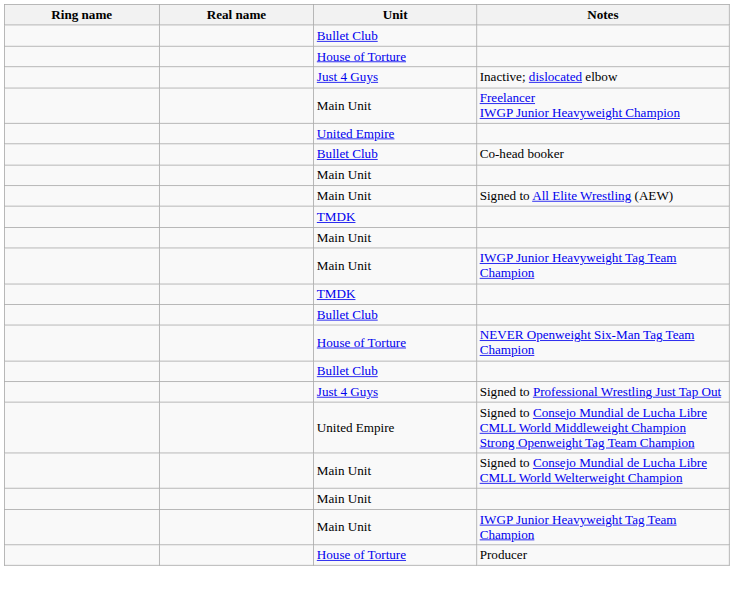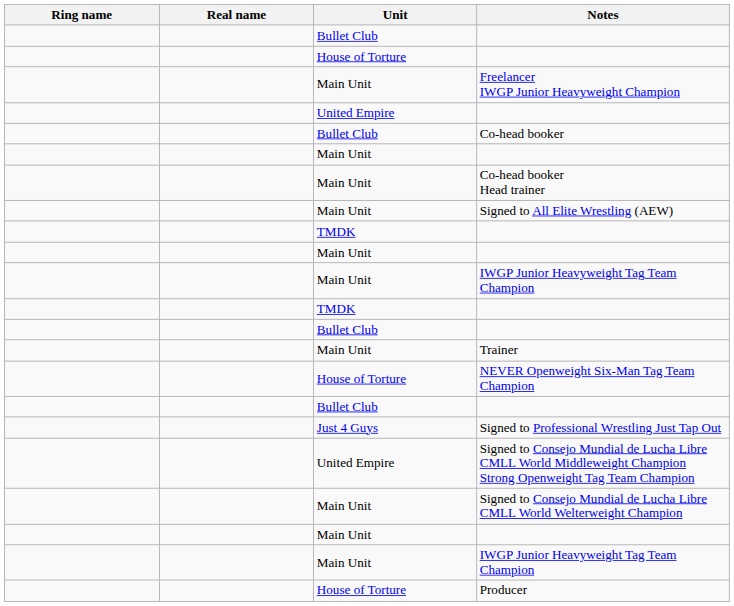 <table class="wikitable sortable" width="70%;">
 <tr>
 <th width="19%">Ring name</th>
 <th width="19%">Real name</th>
 <th width="20%">Unit</th>
 <th width="31%">Notes</th>
 </tr>
 <tr>
 <td></td>
 <td></td>
 <td><a href='#'>Bullet Club</a></td>
 <td></td>
 </tr>
 <tr>
 <td></td>
 <td></td>
 <td><a href='#'>House of Torture</a></td>
 <td></td>
-</tr>
-<tr>
-<td></td>
-<td></td>
-<td><a href='#'>Just 4 Guys</a></td>
-<td>Inactive; <a href='#'>dislocated</a> elbow</td>
 </tr>
 <tr>
 <td></td>
 <td></td>
 <td>Main Unit</td>
 <td><a href='#'>Freelancer</a><br><a href='#'>IWGP Junior Heavyweight Champion</a></td>
 </tr>
 <tr>
 <td></td>
 <td></td>
 <td><a href='#'>United Empire</a></td>
 <td></td>
 </tr>
 <tr>
 <td></td>
 <td></td>
 <td><a href='#'>Bullet Club</a></td>
 <td>Co-head booker</td>
 </tr>
 <tr>
 <td></td>
 <td></td>
 <td>Main Unit</td>
 <td></td>
+</tr>
+<tr>
+<td></td>
+<td></td>
+<td>Main Unit</td>
+<td>Co-head booker<br>Head trainer</td>
 </tr>
 <tr>
 <td></td>
 <td></td>
 <td>Main Unit</td>
 <td>Signed to <a href='#'>All Elite Wrestling</a> (AEW)</td>
 </tr>
 <tr>
 <td></td>
 <td></td>
 <td><a href='#'>TMDK</a></td>
 <td></td>
 </tr>
 <tr>
 <td></td>
 <td></td>
 <td>Main Unit</td>
 <td></td>
 </tr>
 <tr>
 <td></td>
 <td></td>
 <td>Main Unit</td>
 <td><a href='#'>IWGP Junior Heavyweight Tag Team Champion</a></td>
 </tr>
 <tr>
 <td></td>
 <td></td>
 <td><a href='#'>TMDK</a></td>
 <td></td>
 </tr>
 <tr>
 <td></td>
 <td></td>
 <td><a href='#'>Bullet Club</a></td>
 <td></td>
+</tr>
+<tr>
+<td></td>
+<td></td>
+<td>Main Unit</td>
+<td>Trainer</td>
 </tr>
 <tr>
 <td></td>
 <td></td>
 <td><a href='#'>House of Torture</a></td>
 <td><a href='#'>NEVER Openweight Six-Man Tag Team Champion</a></td>
 </tr>
 <tr>
 <td></td>
 <td></td>
 <td><a href='#'>Bullet Club</a></td>
 <td></td>
 </tr>
 <tr>
 <td></td>
 <td></td>
 <td><a href='#'>Just 4 Guys</a></td>
 <td>Signed to <a href='#'>Professional Wrestling Just Tap Out</a></td>
 </tr>
 <tr>
 <td></td>
 <td></td>
 <td>United Empire</td>
 <td>Signed to <a href='#'>Consejo Mundial de Lucha Libre</a><br><a href='#'>CMLL World Middleweight Champion</a><br><a href='#'>Strong Openweight Tag Team Champion</a></td>
 </tr>
 <tr>
 <td></td>
 <td></td>
 <td>Main Unit</td>
 <td>Signed to <a href='#'>Consejo Mundial de Lucha Libre</a><br><a href='#'>CMLL World Welterweight Champion</a></td>
 </tr>
 <tr>
 <td></td>
 <td></td>
 <td>Main Unit</td>
 <td></td>
 </tr>
 <tr>
 <td></td>
 <td></td>
 <td>Main Unit</td>
 <td><a href='#'>IWGP Junior Heavyweight Tag Team Champion</a></td>
 </tr>
 <tr>
 <td></td>
 <td></td>
 <td><a href='#'>House of Torture</a></td>
 <td>Producer</td>
 </tr>
 </table>
